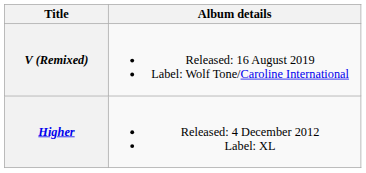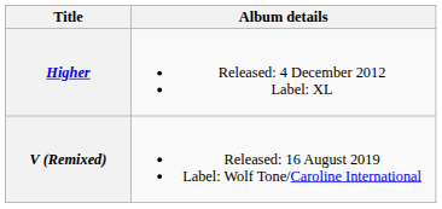 <table class="wikitable plainrowheaders" style="text-align:center;">
 <tr>
 <th scope="col" rowspan="1" style="width:8em;">Title</th>
 <th scope="col" rowspan="1" style="width:20em;">Album details</th>
 </tr>
 <tr>
+<th scope="row"><em><a href='#'>Higher</a></em></th>
+<td><br><ul><li>Released: 4 December 2012</li><li>Label: XL</li></ul></td>
+</tr>
+<tr>
 <th scope="row"><em>V (Remixed)</em></th>
 <td><br><ul><li>Released: 16 August 2019</li><li>Label: Wolf Tone/<a href='#'>Caroline International</a></li></ul></td>
 </tr>
-<tr>
-<th scope="row"><em><a href='#'>Higher</a></em></th>
-<td><br><ul><li>Released: 4 December 2012</li><li>Label: XL</li></ul></td>
-</tr>
 </table>
